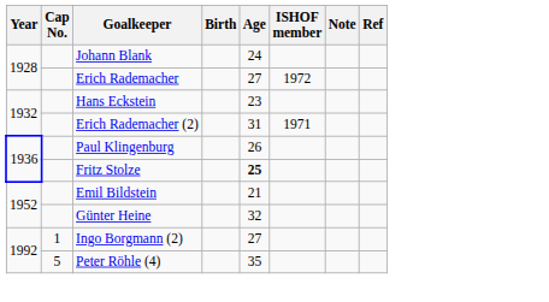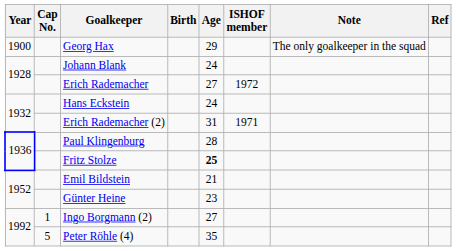 <table class="wikitable sortable" style="text-align: center; font-size: 90%; margin-left: 1em;">
 <tr>
 <th>Year</th>
 <th class="unsortable">Cap<br>No.</th>
 <th>Goalkeeper</th>
 <th>Birth</th>
 <th>Age</th>
 <th>ISHOF<br>member</th>
 <th>Note</th>
 <th class="unsortable">Ref</th>
+</tr>
+<tr>
+<td style="text-align: left;">1900</td>
+<td></td>
+<td style="text-align: left;" data-sort-value="Hax, Georg"><a href='#'>Georg Hax</a></td>
+<td></td>
+<td>29</td>
+<td></td>
+<td style="text-align: left;">The only goalkeeper in the squad</td>
+<td></td>
 </tr>
 <tr>
 <td rowspan="2" style="text-align: left;">1928 </td>
 <td></td>
 <td style="text-align: left;" data-sort-value="Blank, Johann"><a href='#'>Johann Blank</a></td>
 <td></td>
 <td>24</td>
 <td></td>
 <td style="text-align: left;"></td>
 <td></td>
 </tr>
 <tr>
 <td></td>
 <td style="text-align: left;" data-sort-value="Rademacher, Erich"><a href='#'>Erich Rademacher</a></td>
 <td></td>
 <td>27</td>
 <td>1972</td>
 <td style="text-align: left;"></td>
 <td></td>
 </tr>
 <tr>
 <td rowspan="2" style="text-align: left;">1932 </td>
 <td></td>
 <td style="text-align: left;" data-sort-value="Eckstein, Hans"><a href='#'>Hans Eckstein</a></td>
 <td></td>
-<td>23</td>
+<td>24</td>
 <td></td>
 <td style="text-align: left;"></td>
 <td></td>
 </tr>
 <tr>
 <td></td>
 <td style="text-align: left;" data-sort-value="Rademacher, Erich"><a href='#'>Erich Rademacher</a> (2)</td>
 <td></td>
 <td>31</td>
 <td>1971</td>
 <td style="text-align: left;"></td>
 <td></td>
 </tr>
 <tr>
 <td rowspan="2" style="border: 2px solid blue; text-align: left;">1936 </td>
 <td></td>
 <td style="text-align: left;" data-sort-value="Klingenburg, Paul"><a href='#'>Paul Klingenburg</a></td>
 <td></td>
-<td>26</td>
+<td>28</td>
 <td></td>
 <td style="text-align: left;"></td>
 <td></td>
 </tr>
 <tr>
 <td></td>
 <td style="text-align: left;" data-sort-value="Stolze, Fritz"><a href='#'>Fritz Stolze</a></td>
 <td></td>
 <td><strong>25</strong></td>
 <td></td>
 <td style="text-align: left;"></td>
 <td></td>
 </tr>
 <tr>
 <td rowspan="2" style="text-align: left;">1952</td>
 <td></td>
 <td style="text-align: left;" data-sort-value="Bildstein, Emil"><a href='#'>Emil Bildstein</a></td>
 <td></td>
 <td>21</td>
 <td></td>
 <td style="text-align: left;"></td>
 <td></td>
 </tr>
 <tr>
 <td></td>
 <td style="text-align: left;" data-sort-value="Heine, Günter"><a href='#'>Günter Heine</a></td>
 <td></td>
-<td>32</td>
+<td>23</td>
 <td></td>
 <td style="text-align: left;"></td>
 <td></td>
 </tr>
 <tr>
 <td rowspan="2" style="text-align: left;">1992</td>
 <td>1</td>
 <td style="text-align: left;" data-sort-value="Borgmann, Ingo"><a href='#'>Ingo Borgmann</a> (2)</td>
 <td></td>
 <td>27</td>
 <td></td>
 <td style="text-align: left;"></td>
 <td></td>
 </tr>
 <tr>
 <td>5</td>
 <td style="text-align: left;" data-sort-value="Röhle, Peter"><a href='#'>Peter Röhle</a> (4)</td>
 <td></td>
 <td>35</td>
 <td></td>
 <td style="text-align: left;"></td>
 <td></td>
 </tr>
 </table>
